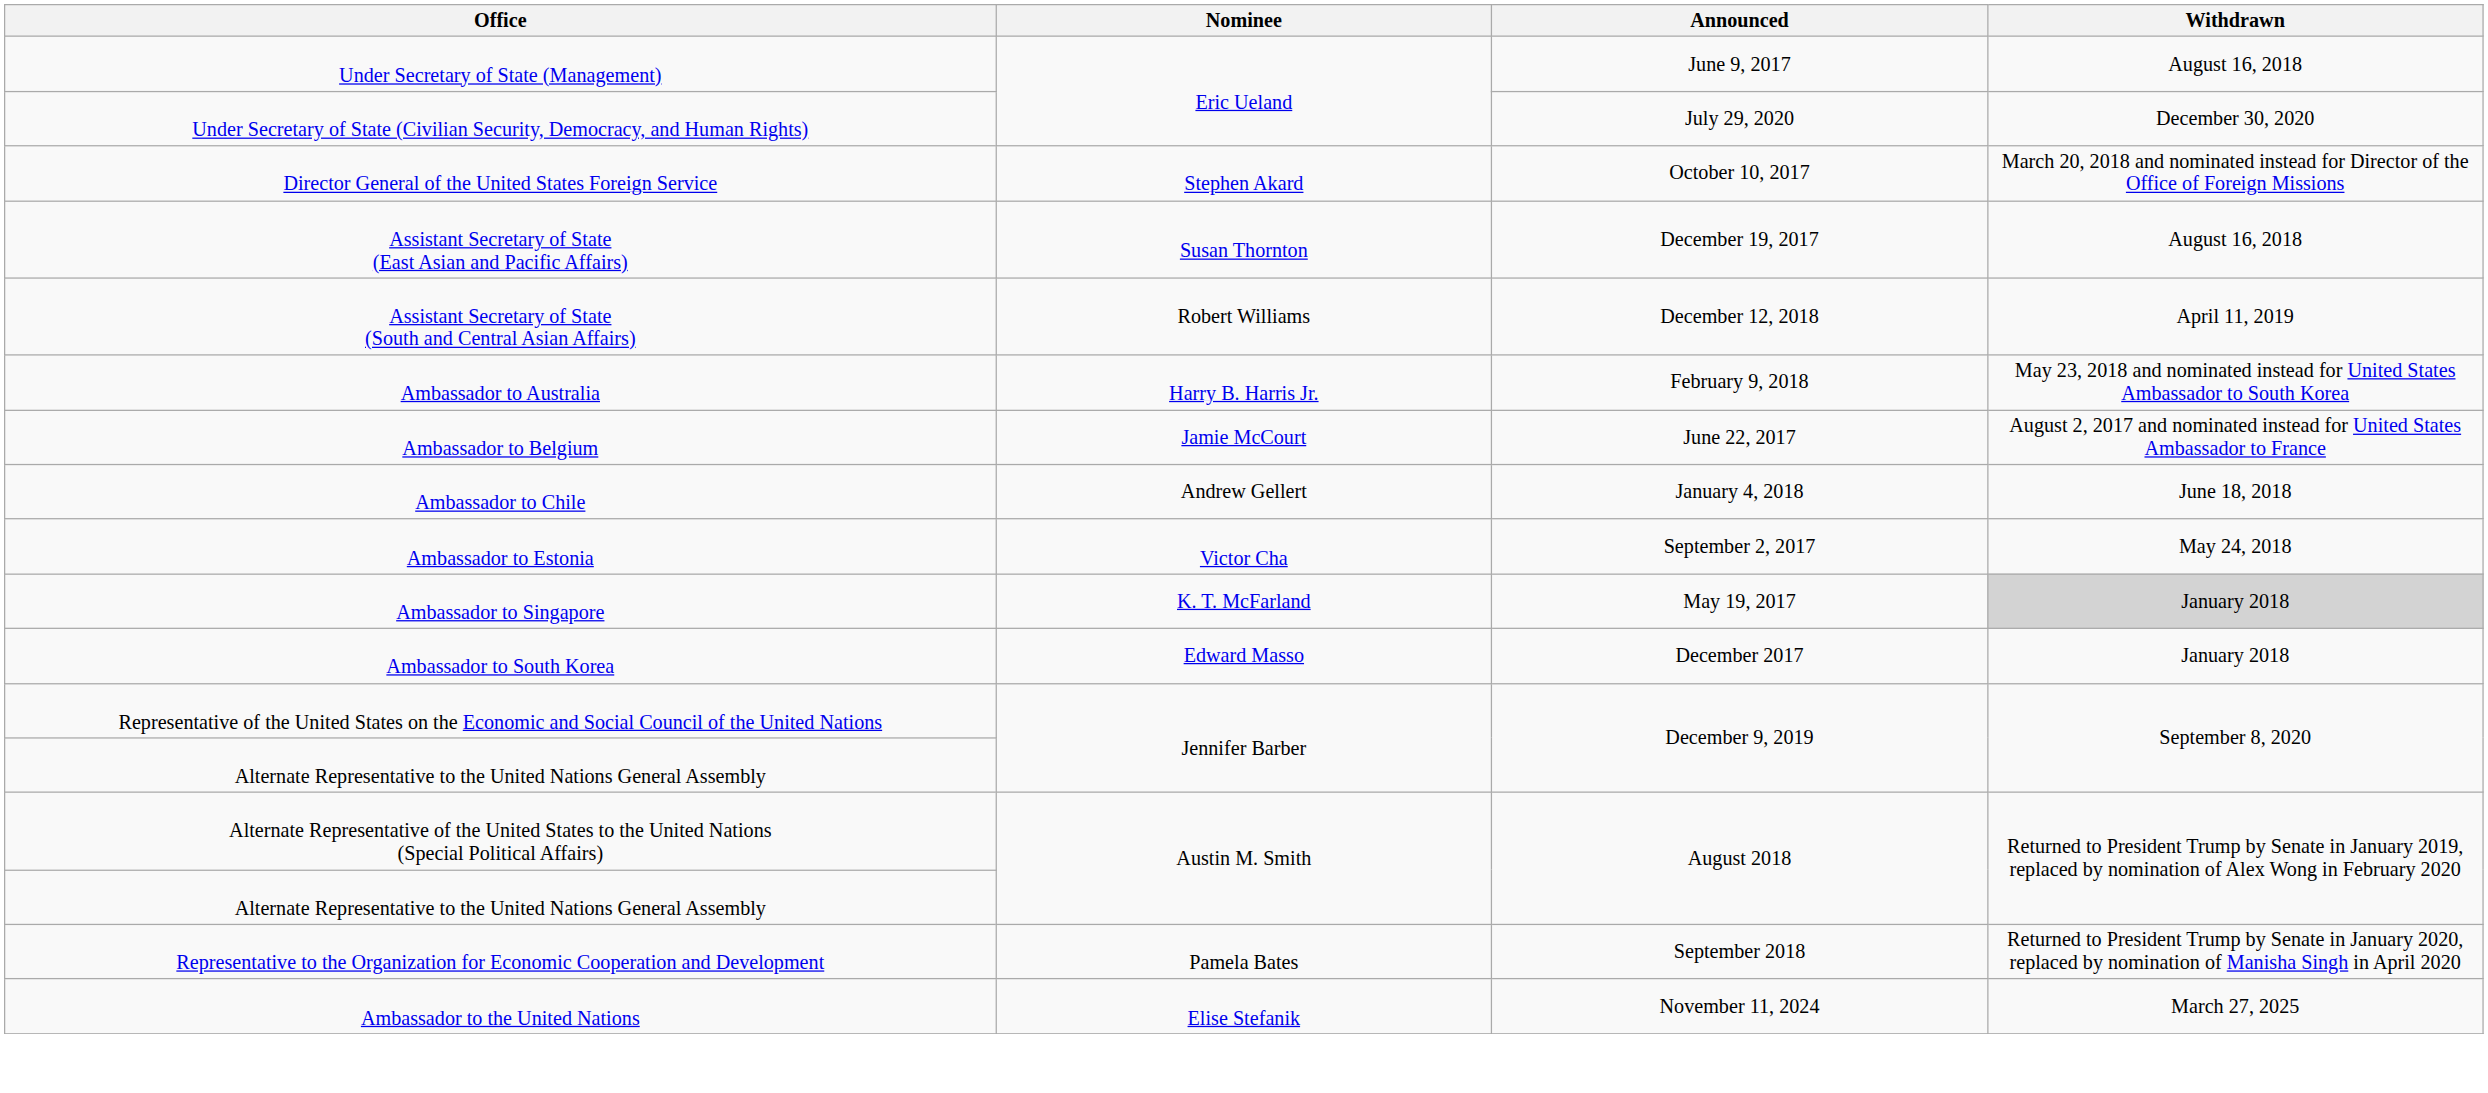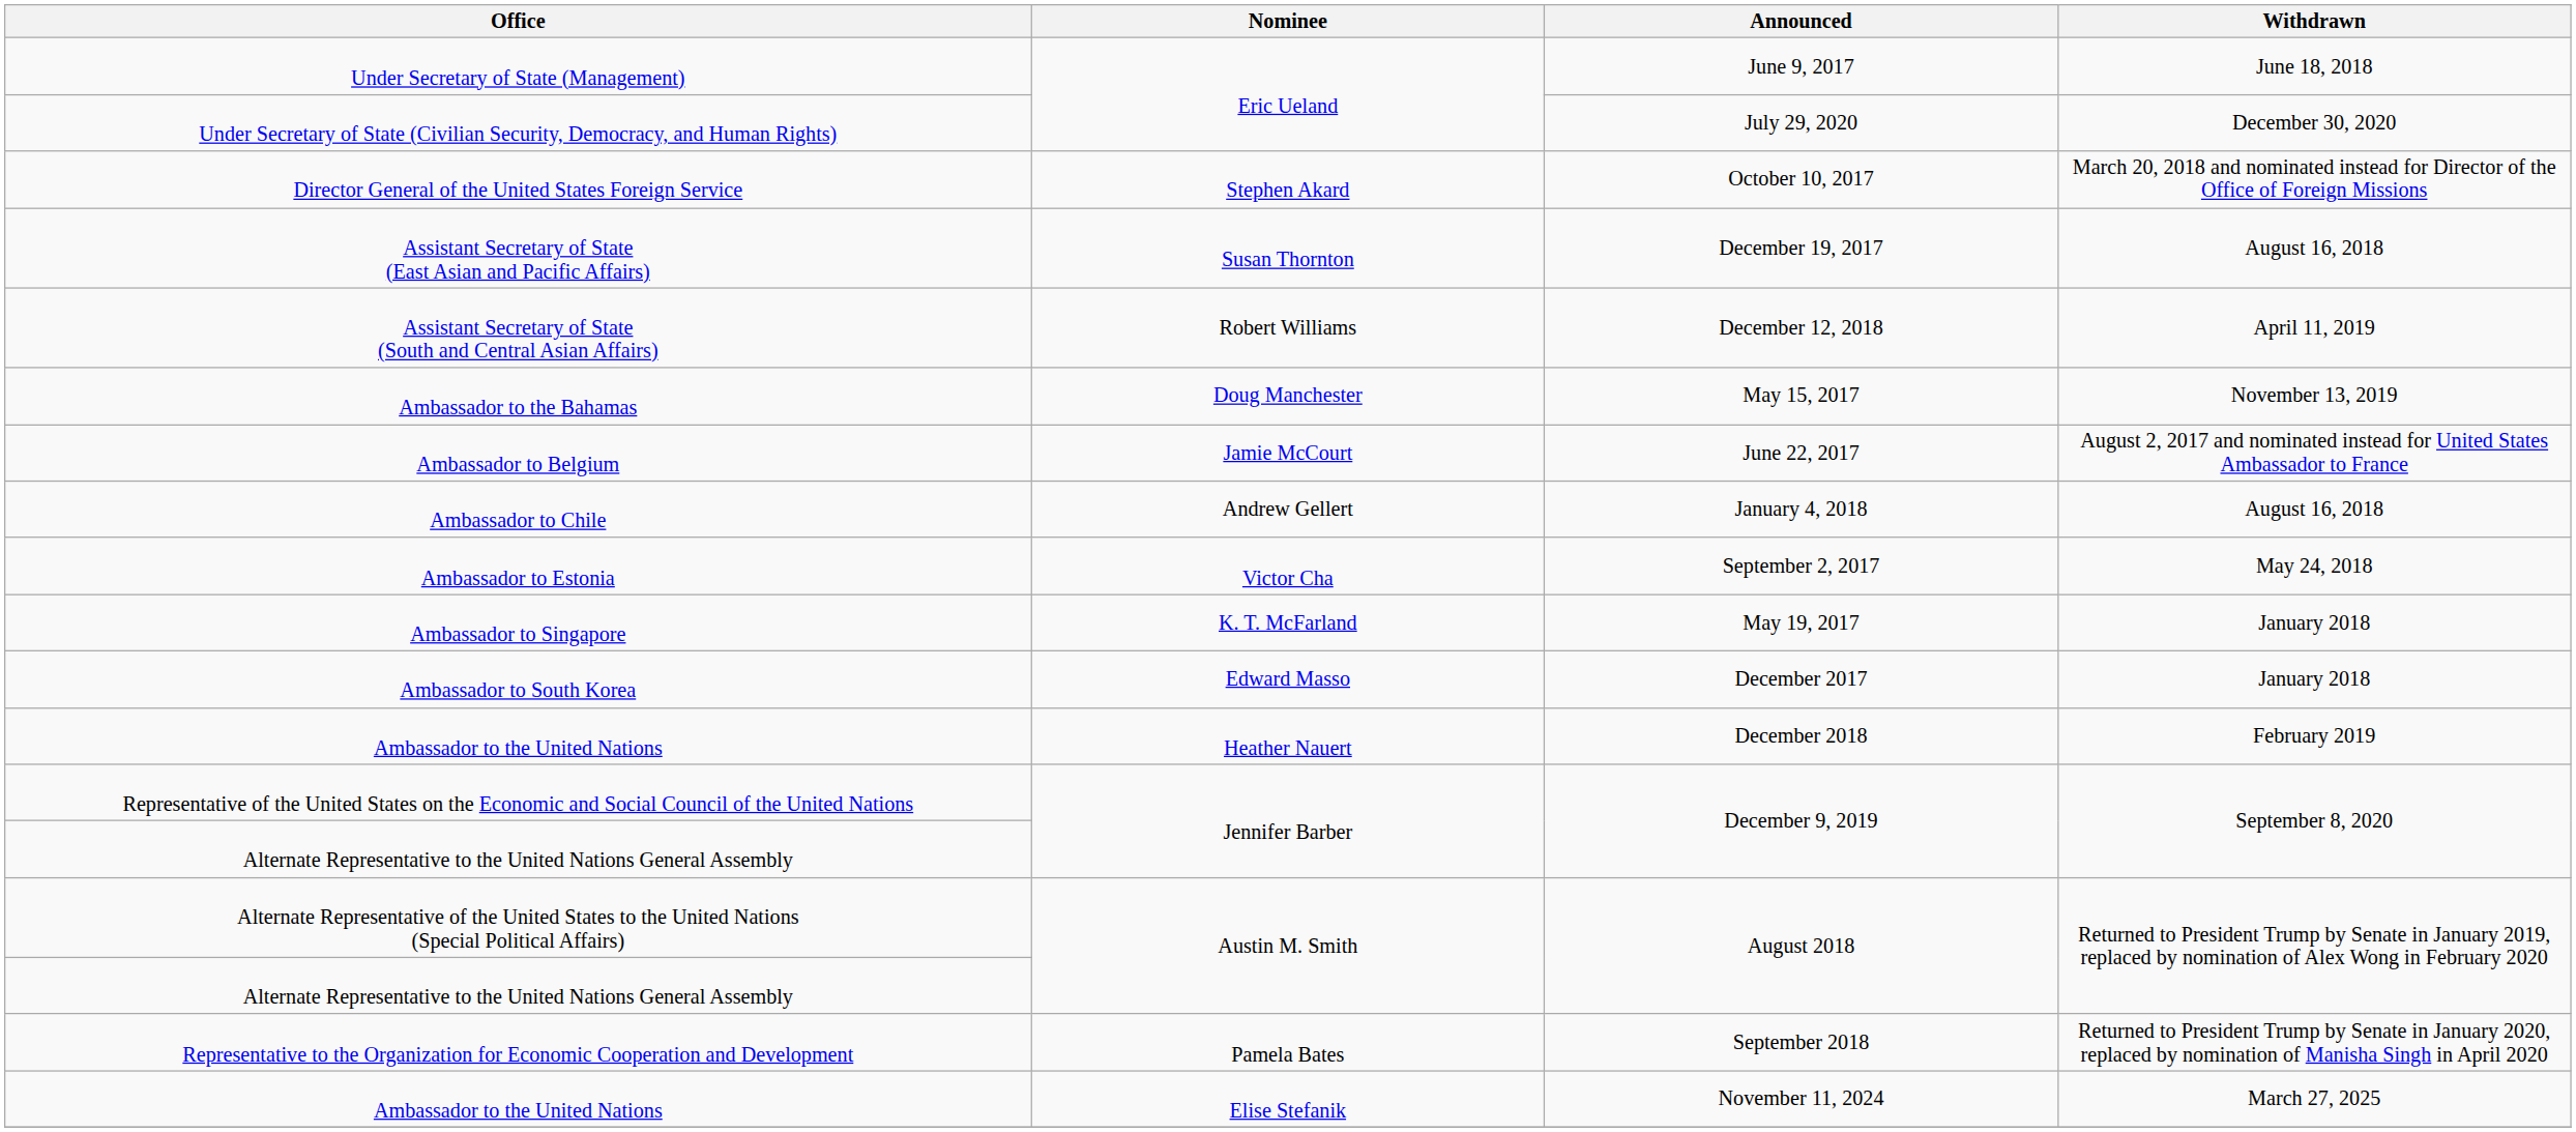 <table class="wikitable sortable" style="text-align:center">
 <tr>
 <th style="width:40%;">Office</th>
 <th style="width:20%;">Nominee</th>
 <th style="width:20%;">Announced</th>
 <th style="width:20%;">Withdrawn</th>
 </tr>
 <tr>
 <td><br><a href='#'>Under Secretary of State (Management)</a></td>
 <td rowspan="2"><br><a href='#'>Eric Ueland</a></td>
 <td>June 9, 2017</td>
-<td>August 16, 2018</td>
+<td>June 18, 2018</td>
 </tr>
 <tr>
 <td><br><a href='#'>Under Secretary of State (Civilian Security, Democracy, and Human Rights)</a></td>
 <td>July 29, 2020</td>
 <td>December 30, 2020</td>
 </tr>
 <tr>
 <td><br><a href='#'>Director General of the United States Foreign Service</a></td>
 <td><br><a href='#'>Stephen Akard</a></td>
 <td>October 10, 2017</td>
 <td>March 20, 2018 and nominated instead for Director of the <a href='#'>Office of Foreign Missions</a></td>
 </tr>
 <tr>
 <td><br><a href='#'>Assistant Secretary of State<br>(East Asian and Pacific Affairs)</a></td>
 <td><br><a href='#'>Susan Thornton</a></td>
 <td>December 19, 2017</td>
 <td>August 16, 2018</td>
 </tr>
 <tr>
 <td><br><a href='#'>Assistant Secretary of State<br>(South and Central Asian Affairs)</a></td>
 <td>Robert Williams</td>
 <td>December 12, 2018</td>
 <td>April 11, 2019</td>
 </tr>
 <tr>
-<td><br><a href='#'>Ambassador to Australia</a></td>
-<td><br><a href='#'>Harry B. Harris Jr.</a></td>
-<td>February 9, 2018</td>
-<td>May 23, 2018 and nominated instead for <a href='#'>United States Ambassador to South Korea</a></td>
+<td><br><a href='#'>Ambassador to the Bahamas</a></td>
+<td><a href='#'>Doug Manchester</a></td>
+<td>May 15, 2017</td>
+<td>November 13, 2019</td>
 </tr>
 <tr>
 <td><br><a href='#'>Ambassador to Belgium</a></td>
 <td><a href='#'>Jamie McCourt</a></td>
 <td>June 22, 2017</td>
 <td>August 2, 2017 and nominated instead for <a href='#'>United States Ambassador to France</a></td>
 </tr>
 <tr>
 <td><br><a href='#'>Ambassador to Chile</a></td>
 <td>Andrew Gellert</td>
 <td>January 4, 2018</td>
-<td>June 18, 2018</td>
+<td>August 16, 2018</td>
 </tr>
 <tr>
 <td><br><a href='#'>Ambassador to Estonia</a></td>
 <td><br><a href='#'>Victor Cha</a></td>
 <td>September 2, 2017</td>
 <td>May 24, 2018</td>
 </tr>
 <tr>
 <td><br><a href='#'>Ambassador to Singapore</a></td>
 <td><a href='#'>K. T. McFarland</a></td>
 <td>May 19, 2017</td>
-<td style="background: lightgrey;">January 2018</td>
+<td>January 2018</td>
 </tr>
 <tr>
 <td><br><a href='#'>Ambassador to South Korea</a></td>
 <td><a href='#'>Edward Masso</a></td>
 <td>December 2017</td>
 <td>January 2018</td>
+</tr>
+<tr>
+<td><br><a href='#'>Ambassador to the United Nations</a></td>
+<td><br><a href='#'>Heather Nauert</a></td>
+<td>December 2018</td>
+<td>February 2019</td>
 </tr>
 <tr>
 <td><br>Representative of the United States on the <a href='#'>Economic and Social Council of the United Nations</a></td>
 <td rowspan="2"><br>Jennifer Barber</td>
 <td rowspan="2">December 9, 2019</td>
 <td rowspan="2">September 8, 2020</td>
 </tr>
 <tr>
 <td><br>Alternate Representative to the United Nations General Assembly</td>
 </tr>
 <tr>
 <td><br>Alternate Representative of the United States to the United Nations<br>(Special Political Affairs)</td>
 <td rowspan="2">Austin M. Smith</td>
 <td rowspan="2">August 2018</td>
 <td rowspan="2">Returned to President Trump by Senate in January 2019, replaced by nomination of Alex Wong in February 2020</td>
 </tr>
 <tr>
 <td><br>Alternate Representative to the United Nations General Assembly</td>
 </tr>
 <tr>
 <td><br><a href='#'>Representative to the Organization for Economic Cooperation and Development</a></td>
 <td><br>Pamela Bates</td>
 <td>September 2018</td>
 <td>Returned to President Trump by Senate in January 2020, replaced by nomination of <a href='#'>Manisha Singh</a> in April 2020</td>
 </tr>
 <tr>
 <td><br><a href='#'>Ambassador to the United Nations</a></td>
 <td><br><a href='#'>Elise Stefanik</a></td>
 <td>November 11, 2024</td>
 <td>March 27, 2025</td>
 </tr>
 <tr>
 </tr>
 </table>
